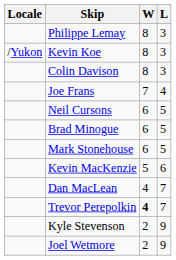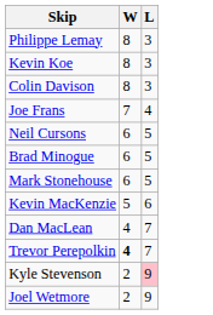 <table class="wikitable" border="1">
 <tr>
-<th>Locale</th>
 <th>Skip</th>
 <th>W</th>
 <th>L</th>
 </tr>
 <tr>
-<td></td>
 <td><a href='#'>Philippe Lemay</a></td>
 <td>8</td>
 <td>3</td>
 </tr>
 <tr>
-<td>/<a href='#'>Yukon</a></td>
 <td><a href='#'>Kevin Koe</a></td>
 <td>8</td>
 <td>3</td>
 </tr>
 <tr>
-<td></td>
 <td><a href='#'>Colin Davison</a></td>
 <td>8</td>
 <td>3</td>
 </tr>
 <tr>
-<td></td>
 <td><a href='#'>Joe Frans</a></td>
 <td>7</td>
 <td>4</td>
 </tr>
 <tr>
-<td></td>
 <td><a href='#'>Neil Cursons</a></td>
 <td>6</td>
 <td>5</td>
 </tr>
 <tr>
-<td></td>
 <td><a href='#'>Brad Minogue</a></td>
 <td>6</td>
 <td>5</td>
 </tr>
 <tr>
-<td></td>
 <td><a href='#'>Mark Stonehouse</a></td>
 <td>6</td>
 <td>5</td>
 </tr>
 <tr>
-<td></td>
 <td><a href='#'>Kevin MacKenzie</a></td>
 <td>5</td>
 <td>6</td>
 </tr>
 <tr>
-<td></td>
 <td><a href='#'>Dan MacLean</a></td>
 <td>4</td>
 <td>7</td>
 </tr>
 <tr>
-<td></td>
 <td><a href='#'>Trevor Perepolkin</a></td>
 <td><strong>4</strong></td>
 <td>7</td>
 </tr>
 <tr>
-<td></td>
 <td>Kyle Stevenson</td>
 <td>2</td>
-<td>9</td>
+<td style="background: pink;">9</td>
 </tr>
 <tr>
-<td></td>
 <td><a href='#'>Joel Wetmore</a></td>
 <td>2</td>
 <td>9</td>
 </tr>
 </table>
